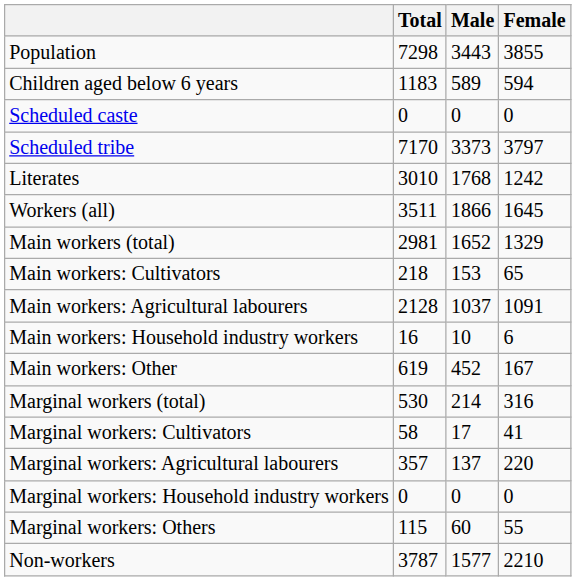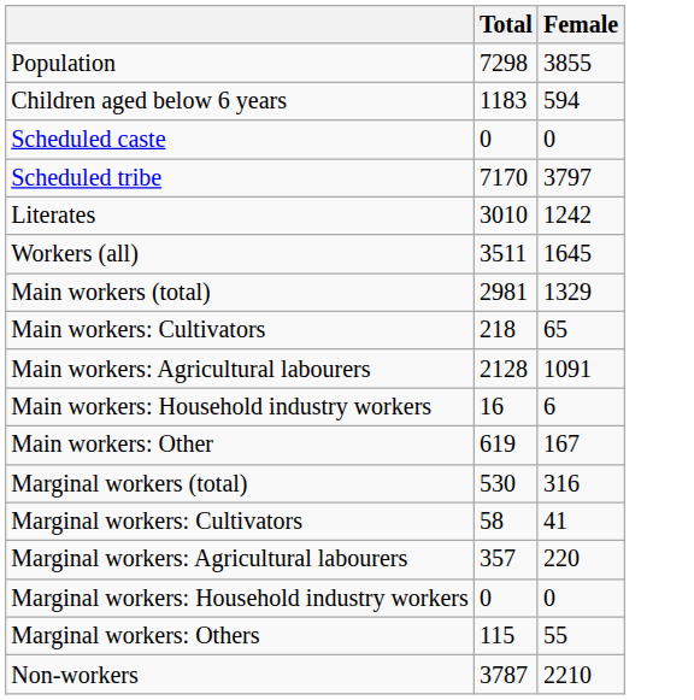 <table class="wikitable sortable">
 <tr>
 <th></th>
 <th>Total</th>
-<th>Male</th>
 <th>Female</th>
 </tr>
 <tr>
 <td>Population</td>
 <td>7298</td>
-<td>3443</td>
 <td>3855</td>
 </tr>
 <tr>
 <td>Children aged below 6 years</td>
 <td>1183</td>
-<td>589</td>
 <td>594</td>
 </tr>
 <tr>
 <td><a href='#'>Scheduled caste</a></td>
 <td>0</td>
 <td>0</td>
-<td>0</td>
 </tr>
 <tr>
 <td><a href='#'>Scheduled tribe</a></td>
 <td>7170</td>
-<td>3373</td>
 <td>3797</td>
 </tr>
 <tr>
 <td>Literates</td>
 <td>3010</td>
-<td>1768</td>
 <td>1242</td>
 </tr>
 <tr>
 <td>Workers (all)</td>
 <td>3511</td>
-<td>1866</td>
 <td>1645</td>
 </tr>
 <tr>
 <td>Main workers (total)</td>
 <td>2981</td>
-<td>1652</td>
 <td>1329</td>
 </tr>
 <tr>
 <td>Main workers: Cultivators</td>
 <td>218</td>
-<td>153</td>
 <td>65</td>
 </tr>
 <tr>
 <td>Main workers: Agricultural labourers</td>
 <td>2128</td>
-<td>1037</td>
 <td>1091</td>
 </tr>
 <tr>
 <td>Main workers: Household industry workers</td>
 <td>16</td>
-<td>10</td>
 <td>6</td>
 </tr>
 <tr>
 <td>Main workers: Other</td>
 <td>619</td>
-<td>452</td>
 <td>167</td>
 </tr>
 <tr>
 <td>Marginal workers (total)</td>
 <td>530</td>
-<td>214</td>
 <td>316</td>
 </tr>
 <tr>
 <td>Marginal workers: Cultivators</td>
 <td>58</td>
-<td>17</td>
 <td>41</td>
 </tr>
 <tr>
 <td>Marginal workers: Agricultural labourers</td>
 <td>357</td>
-<td>137</td>
 <td>220</td>
 </tr>
 <tr>
 <td>Marginal workers: Household industry workers</td>
 <td>0</td>
 <td>0</td>
-<td>0</td>
 </tr>
 <tr>
 <td>Marginal workers: Others</td>
 <td>115</td>
-<td>60</td>
 <td>55</td>
 </tr>
 <tr>
 <td>Non-workers</td>
 <td>3787</td>
-<td>1577</td>
 <td>2210</td>
 </tr>
 </table>
